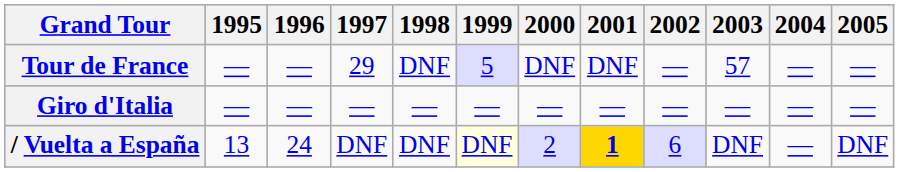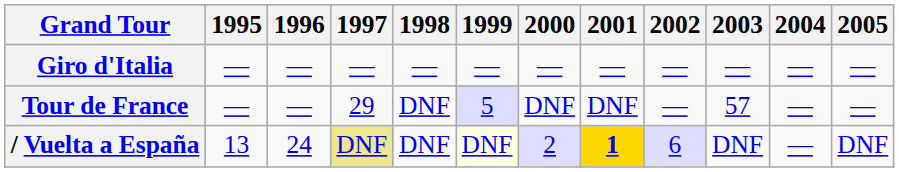 <table class="wikitable plainrowheaders">
 <tr>
 <th scope="col"><a href='#'>Grand Tour</a></th>
 <th scope="col">1995</th>
 <th scope="col">1996</th>
 <th scope="col">1997</th>
 <th scope="col">1998</th>
 <th scope="col">1999</th>
 <th scope="col">2000</th>
 <th scope="col">2001</th>
 <th scope="col">2002</th>
 <th scope="col">2003</th>
 <th scope="col">2004</th>
 <th scope="col">2005</th>
 </tr>
 <tr style="text-align:center;">
+<th scope="row"> <a href='#'>Giro d'Italia</a></th>
+<td><a href='#'>—</a></td>
+<td><a href='#'>—</a></td>
+<td><a href='#'>—</a></td>
+<td><a href='#'>—</a></td>
+<td><a href='#'>—</a></td>
+<td><a href='#'>—</a></td>
+<td><a href='#'>—</a></td>
+<td><a href='#'>—</a></td>
+<td><a href='#'>—</a></td>
+<td><a href='#'>—</a></td>
+<td><a href='#'>—</a></td>
+</tr>
+<tr style="text-align:center;">
 <th scope="row"> <a href='#'>Tour de France</a></th>
 <td><a href='#'>—</a></td>
 <td><a href='#'>—</a></td>
 <td><a href='#'>29</a></td>
 <td><a href='#'>DNF</a></td>
 <td style="background:#ddddff;"><a href='#'>5</a></td>
 <td><a href='#'>DNF</a></td>
 <td><a href='#'>DNF</a></td>
 <td><a href='#'>—</a></td>
 <td><a href='#'>57</a></td>
 <td><a href='#'>—</a></td>
 <td><a href='#'>—</a></td>
 </tr>
 <tr style="text-align:center;">
-<th scope="row"> <a href='#'>Giro d'Italia</a></th>
-<td><a href='#'>—</a></td>
-<td><a href='#'>—</a></td>
-<td><a href='#'>—</a></td>
-<td><a href='#'>—</a></td>
-<td><a href='#'>—</a></td>
-<td><a href='#'>—</a></td>
-<td><a href='#'>—</a></td>
-<td><a href='#'>—</a></td>
-<td><a href='#'>—</a></td>
-<td><a href='#'>—</a></td>
-<td><a href='#'>—</a></td>
-</tr>
-<tr style="text-align:center;">
 <th scope="row">/ <a href='#'>Vuelta a España</a></th>
 <td><a href='#'>13</a></td>
 <td><a href='#'>24</a></td>
-<td><a href='#'>DNF</a></td>
+<td style="background: khaki;"><a href='#'>DNF</a></td>
 <td><a href='#'>DNF</a></td>
 <td style="background: lightyellow;"><a href='#'>DNF</a></td>
 <td style="background:#ddddff;"><a href='#'>2</a></td>
 <td bgcolor=gold><strong><a href='#'>1</a></strong></td>
 <td style="background:#ddddff;"><a href='#'>6</a></td>
 <td><a href='#'>DNF</a></td>
 <td><a href='#'>—</a></td>
 <td><a href='#'>DNF</a></td>
 </tr>
 </table>
